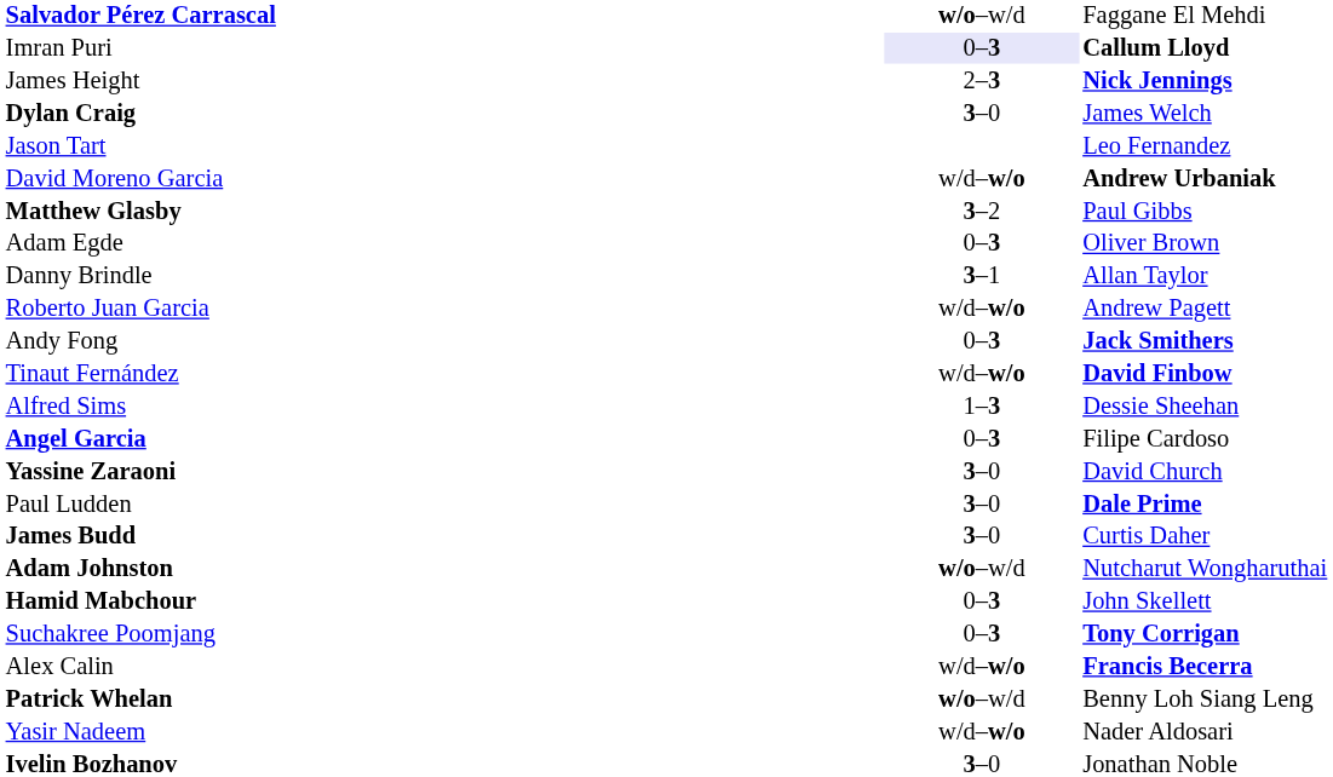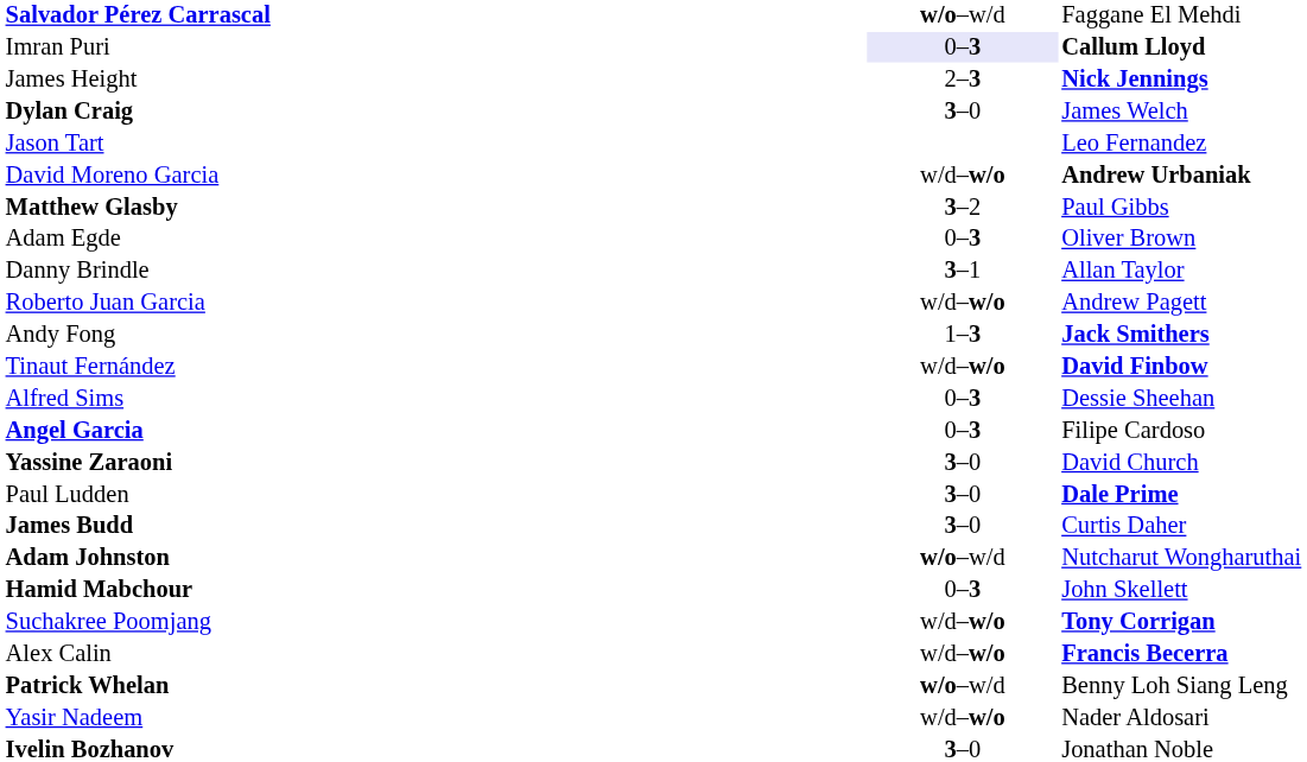 <table width="100%" cellspacing="1">
 <tr>
 <th width=45%></th>
 <th width=10%></th>
 <th width=45%></th>
 </tr>
 <tr>
 <td> <strong><a href='#'>Salvador Pérez Carrascal</a></strong></td>
 <td align="center"><strong>w/o</strong>–w/d</td>
 <td> Faggane El Mehdi</td>
 </tr>
 <tr>
 <td> Imran Puri</td>
 <td align="center" style="background: lavender;">0–<strong>3</strong></td>
 <td> <strong>Callum Lloyd</strong></td>
 </tr>
 <tr>
 <td> James Height</td>
 <td align="center">2–<strong>3</strong></td>
 <td> <strong><a href='#'>Nick Jennings</a></strong></td>
 </tr>
 <tr>
 <td> <strong>Dylan Craig</strong></td>
 <td align="center"><strong>3</strong>–0</td>
 <td> <a href='#'>James Welch</a></td>
 </tr>
 <tr>
 <td> <a href='#'>Jason Tart</a></td>
 <td align="center"></td>
 <td> <a href='#'>Leo Fernandez</a></td>
 </tr>
 <tr>
 <td> <a href='#'>David Moreno Garcia</a></td>
 <td align="center">w/d–<strong>w/o</strong></td>
 <td> <strong>Andrew Urbaniak</strong></td>
 </tr>
 <tr>
 <td> <strong>Matthew Glasby</strong></td>
 <td align="center"><strong>3</strong>–2</td>
 <td> <a href='#'>Paul Gibbs</a></td>
 </tr>
 <tr>
 <td> Adam Egde</td>
 <td align="center">0–<strong>3</strong></td>
 <td> <a href='#'>Oliver Brown</a></td>
 </tr>
 <tr>
 <td> Danny Brindle</td>
 <td align="center"><strong>3</strong>–1</td>
 <td> <a href='#'>Allan Taylor</a></td>
 </tr>
 <tr>
 <td> <a href='#'>Roberto Juan Garcia</a></td>
 <td align="center">w/d–<strong>w/o</strong></td>
 <td> <a href='#'>Andrew Pagett</a></td>
 </tr>
 <tr>
 <td> Andy Fong</td>
-<td align="center">0–<strong>3</strong></td>
+<td align="center">1–<strong>3</strong></td>
 <td> <strong><a href='#'>Jack Smithers</a></strong></td>
 </tr>
 <tr>
 <td> <a href='#'>Tinaut Fernández</a></td>
 <td align="center">w/d–<strong>w/o</strong></td>
 <td> <strong><a href='#'>David Finbow</a></strong></td>
 </tr>
 <tr>
 <td> <a href='#'>Alfred Sims</a></td>
-<td align="center">1–<strong>3</strong></td>
+<td align="center">0–<strong>3</strong></td>
 <td> <a href='#'>Dessie Sheehan</a></td>
 </tr>
 <tr>
 <td> <strong><a href='#'>Angel Garcia</a></strong></td>
 <td align="center">0–<strong>3</strong></td>
 <td> Filipe Cardoso</td>
 </tr>
 <tr>
 <td> <strong>Yassine Zaraoni</strong></td>
 <td align="center"><strong>3</strong>–0</td>
 <td> <a href='#'>David Church</a></td>
 </tr>
 <tr>
 <td> Paul Ludden</td>
 <td align="center"><strong>3</strong>–0</td>
 <td> <strong><a href='#'>Dale Prime</a></strong></td>
 </tr>
 <tr>
 <td> <strong>James Budd</strong></td>
 <td align="center"><strong>3</strong>–0</td>
 <td> <a href='#'>Curtis Daher</a></td>
 </tr>
 <tr>
 <td> <strong>Adam Johnston</strong></td>
 <td align="center"><strong>w/o</strong>–w/d</td>
 <td> <a href='#'>Nutcharut Wongharuthai</a></td>
 </tr>
 <tr>
 <td> <strong>Hamid Mabchour</strong></td>
 <td align="center">0–<strong>3</strong></td>
 <td> <a href='#'>John Skellett</a></td>
 </tr>
 <tr>
 <td> <a href='#'>Suchakree Poomjang</a></td>
-<td align="center">0–<strong>3</strong></td>
+<td align="center">w/d–<strong>w/o</strong></td>
 <td> <strong><a href='#'>Tony Corrigan</a></strong></td>
 </tr>
 <tr>
 <td> Alex Calin</td>
 <td align="center">w/d–<strong>w/o</strong></td>
 <td> <strong><a href='#'>Francis Becerra</a></strong></td>
 </tr>
 <tr>
 <td> <strong>Patrick Whelan</strong></td>
 <td align="center"><strong>w/o</strong>–w/d</td>
 <td> Benny Loh Siang Leng</td>
 </tr>
 <tr>
 <td> <a href='#'>Yasir Nadeem</a></td>
 <td align="center">w/d–<strong>w/o</strong></td>
 <td> Nader Aldosari</td>
 </tr>
 <tr>
 <td> <strong>Ivelin Bozhanov</strong></td>
 <td align="center"><strong>3</strong>–0</td>
 <td> Jonathan Noble</td>
 </tr>
 </table>
